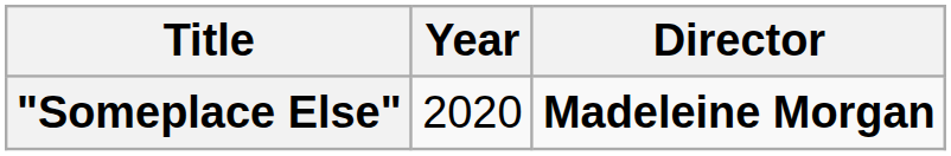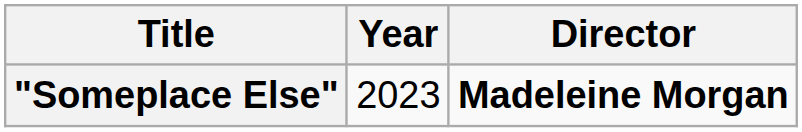 <table class="wikitable plainrowheaders">
 <tr>
 <th scope="col">Title</th>
 <th scope="col">Year</th>
 <th scope="col">Director</th>
 </tr>
 <tr>
 <th scope="row">"Someplace Else"</th>
-<td>2020</td>
+<td>2023</td>
 <td><strong>Madeleine Morgan</strong></td>
 </tr>
 </table>
